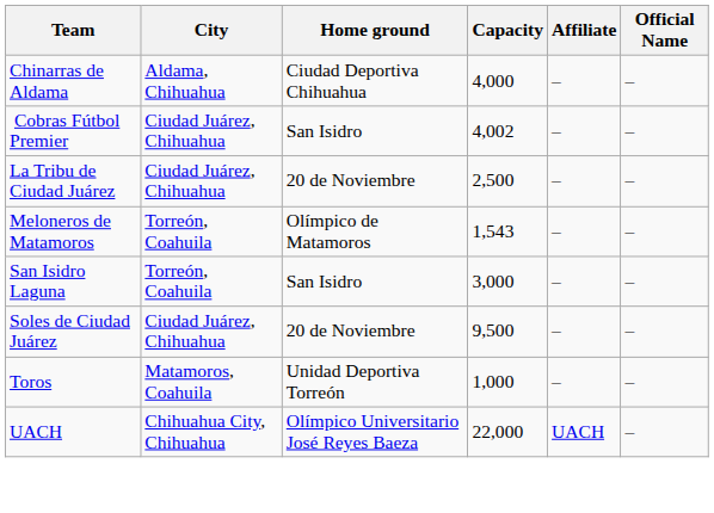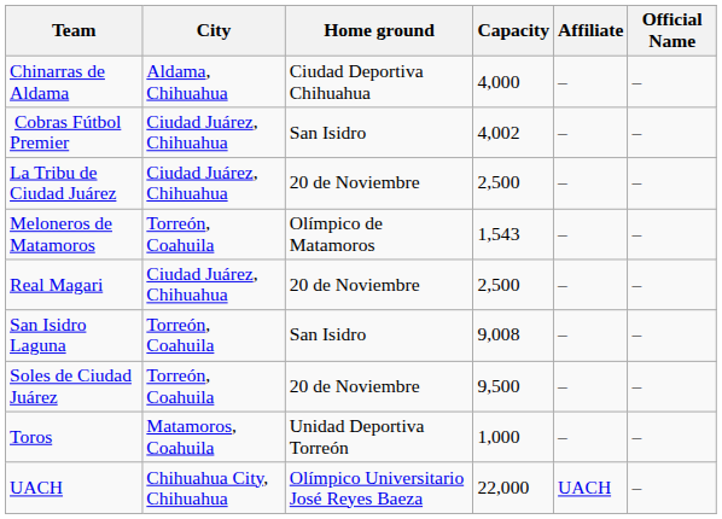 <table class="wikitable sortable">
 <tr>
 <th>Team</th>
 <th>City</th>
 <th>Home ground</th>
 <th>Capacity</th>
 <th>Affiliate</th>
 <th>Official Name</th>
 </tr>
 <tr>
 <td><a href='#'>Chinarras de Aldama</a></td>
 <td><a href='#'>Aldama</a>, <a href='#'>Chihuahua</a></td>
 <td>Ciudad Deportiva Chihuahua</td>
 <td>4,000</td>
 <td>–</td>
 <td>–</td>
 </tr>
 <tr>
 <td> <a href='#'>Cobras Fútbol Premier</a></td>
 <td><a href='#'>Ciudad Juárez</a>, <a href='#'>Chihuahua</a></td>
 <td>San Isidro</td>
 <td>4,002</td>
 <td>–</td>
 <td>–</td>
 </tr>
 <tr>
 <td><a href='#'>La Tribu de Ciudad Juárez</a></td>
 <td><a href='#'>Ciudad Juárez</a>, <a href='#'>Chihuahua</a></td>
 <td>20 de Noviembre</td>
 <td>2,500</td>
 <td>–</td>
 <td>–</td>
 </tr>
 <tr>
 <td><a href='#'>Meloneros de Matamoros</a></td>
 <td><a href='#'>Torreón</a>, <a href='#'>Coahuila</a></td>
 <td>Olímpico de Matamoros</td>
 <td>1,543</td>
 <td>–</td>
 <td>–</td>
 </tr>
 <tr>
+<td><a href='#'>Real Magari</a></td>
+<td><a href='#'>Ciudad Juárez</a>, <a href='#'>Chihuahua</a></td>
+<td>20 de Noviembre</td>
+<td>2,500</td>
+<td>–</td>
+<td>–</td>
+</tr>
+<tr>
 <td><a href='#'>San Isidro Laguna</a></td>
 <td><a href='#'>Torreón</a>, <a href='#'>Coahuila</a></td>
 <td>San Isidro</td>
-<td>3,000</td>
+<td>9,008</td>
 <td>–</td>
 <td>–</td>
 </tr>
 <tr>
 <td><a href='#'>Soles de Ciudad Juárez</a></td>
-<td><a href='#'>Ciudad Juárez</a>, <a href='#'>Chihuahua</a></td>
+<td><a href='#'>Torreón</a>, <a href='#'>Coahuila</a></td>
 <td>20 de Noviembre</td>
 <td>9,500</td>
 <td>–</td>
 <td>–</td>
 </tr>
 <tr>
 <td><a href='#'>Toros</a></td>
 <td><a href='#'>Matamoros</a>, <a href='#'>Coahuila</a></td>
 <td>Unidad Deportiva Torreón</td>
 <td>1,000</td>
 <td>–</td>
 <td>–</td>
 </tr>
 <tr>
 <td><a href='#'>UACH</a></td>
 <td><a href='#'>Chihuahua City</a>, <a href='#'>Chihuahua</a></td>
 <td><a href='#'>Olímpico Universitario José Reyes Baeza</a></td>
 <td>22,000</td>
 <td><a href='#'>UACH</a></td>
 <td>–</td>
 </tr>
 </table>
